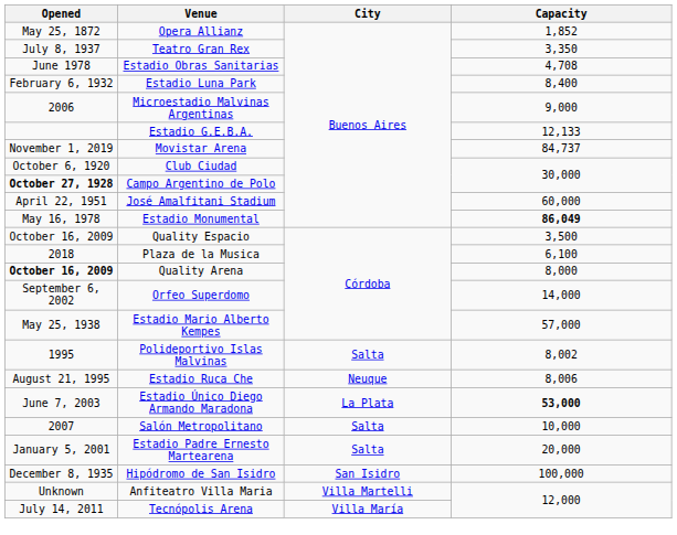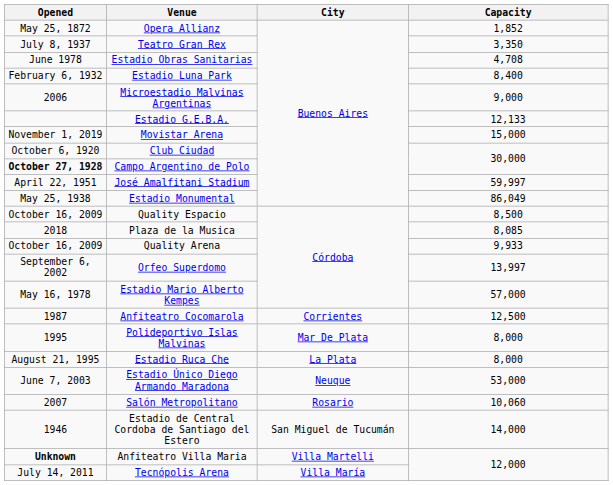 <table class="sortable wikitable" style="text-align:center;">
 <tr>
 <th scope="col" style="width:10em;">Opened</th>
 <th scope="col" style="width:15em;">Venue</th>
 <th scope="col" style="width:15em;">City</th>
 <th scope="col" style="width:20em;">Capacity</th>
 </tr>
 <tr>
 <td>May 25, 1872</td>
 <td><a href='#'>Opera Allianz</a></td>
 <td rowspan="11"><a href='#'>Buenos Aires</a></td>
 <td>1,852</td>
 </tr>
 <tr>
 <td>July 8, 1937</td>
 <td><a href='#'>Teatro Gran Rex</a></td>
 <td>3,350</td>
 </tr>
 <tr>
 <td>June 1978</td>
 <td><a href='#'>Estadio Obras Sanitarias</a></td>
 <td>4,708</td>
 </tr>
 <tr>
 <td>February 6, 1932</td>
 <td><a href='#'>Estadio Luna Park</a></td>
 <td>8,400</td>
 </tr>
 <tr>
 <td>2006</td>
 <td><a href='#'>Microestadio Malvinas Argentinas</a></td>
 <td>9,000</td>
 </tr>
 <tr>
 <td></td>
 <td><a href='#'>Estadio G.E.B.A.</a></td>
 <td>12,133</td>
 </tr>
 <tr>
 <td>November 1, 2019</td>
 <td><a href='#'>Movistar Arena</a></td>
-<td>84,737</td>
+<td>15,000</td>
 </tr>
 <tr>
 <td>October 6, 1920</td>
 <td><a href='#'>Club Ciudad</a></td>
 <td rowspan="2">30,000</td>
 </tr>
 <tr>
 <td><strong>October 27, 1928</strong></td>
 <td><a href='#'>Campo Argentino de Polo</a></td>
 </tr>
 <tr>
 <td>April 22, 1951</td>
 <td><a href='#'>José Amalfitani Stadium</a></td>
-<td>60,000</td>
+<td>59,997</td>
 </tr>
 <tr>
-<td>May 16, 1978</td>
+<td>May 25, 1938</td>
 <td><a href='#'>Estadio Monumental</a></td>
-<td><strong>86,049</strong></td>
+<td>86,049</td>
 </tr>
 <tr>
 <td>October 16, 2009</td>
 <td>Quality Espacio</td>
 <td rowspan="5"><a href='#'>Córdoba</a></td>
-<td>3,500</td>
+<td>8,500</td>
 </tr>
 <tr>
 <td>2018</td>
 <td>Plaza de la Musica</td>
-<td>6,100</td>
+<td>8,085</td>
 </tr>
 <tr>
-<td><strong>October 16, 2009</strong></td>
+<td>October 16, 2009</td>
 <td>Quality Arena</td>
-<td>8,000</td>
+<td>9,933</td>
 </tr>
 <tr>
 <td>September 6, 2002</td>
 <td><a href='#'>Orfeo Superdomo</a></td>
-<td>14,000</td>
+<td>13,997</td>
 </tr>
 <tr>
-<td>May 25, 1938</td>
+<td>May 16, 1978</td>
 <td><a href='#'>Estadio Mario Alberto Kempes</a></td>
 <td>57,000</td>
 </tr>
 <tr>
+<td>1987</td>
+<td><a href='#'>Anfiteatro Cocomarola</a></td>
+<td><a href='#'>Corrientes</a></td>
+<td>12,500</td>
+</tr>
+<tr>
 <td>1995</td>
 <td><a href='#'>Polideportivo Islas Malvinas</a></td>
-<td><a href='#'>Salta</a></td>
-<td>8,002</td>
+<td><a href='#'>Mar De Plata</a></td>
+<td>8,000</td>
 </tr>
 <tr>
 <td>August 21, 1995</td>
 <td><a href='#'>Estadio Ruca Che</a></td>
-<td><a href='#'>Neuque</a></td>
-<td>8,006</td>
+<td><a href='#'>La Plata</a></td>
+<td>8,000</td>
 </tr>
 <tr>
 <td>June 7, 2003</td>
 <td><a href='#'>Estadio Único Diego Armando Maradona</a></td>
-<td><a href='#'>La Plata</a></td>
-<td><strong>53,000</strong></td>
+<td><a href='#'>Neuque</a></td>
+<td>53,000</td>
 </tr>
 <tr>
 <td>2007</td>
 <td><a href='#'>Salón Metropolitano</a></td>
-<td><a href='#'>Salta</a></td>
-<td>10,000</td>
+<td><a href='#'>Rosario</a></td>
+<td>10,060</td>
 </tr>
 <tr>
-<td>January 5, 2001</td>
-<td><a href='#'>Estadio Padre Ernesto Martearena</a></td>
-<td><a href='#'>Salta</a></td>
-<td>20,000</td>
+<td>1946</td>
+<td>Estadio de Central Cordoba de Santiago del Estero</td>
+<td>San Miguel de Tucumán</td>
+<td>14,000</td>
 </tr>
 <tr>
-<td>December 8, 1935</td>
-<td><a href='#'>Hipódromo de San Isidro</a></td>
-<td><a href='#'>San Isidro</a></td>
-<td>100,000</td>
-</tr>
-<tr>
-<td>Unknown</td>
+<td><strong>Unknown</strong></td>
 <td>Anfiteatro Villa Maria</td>
 <td><a href='#'>Villa Martelli</a></td>
 <td rowspan="2">12,000</td>
 </tr>
 <tr>
 <td>July 14, 2011</td>
 <td><a href='#'>Tecnópolis Arena</a></td>
 <td><a href='#'>Villa María</a></td>
 </tr>
 </table>
